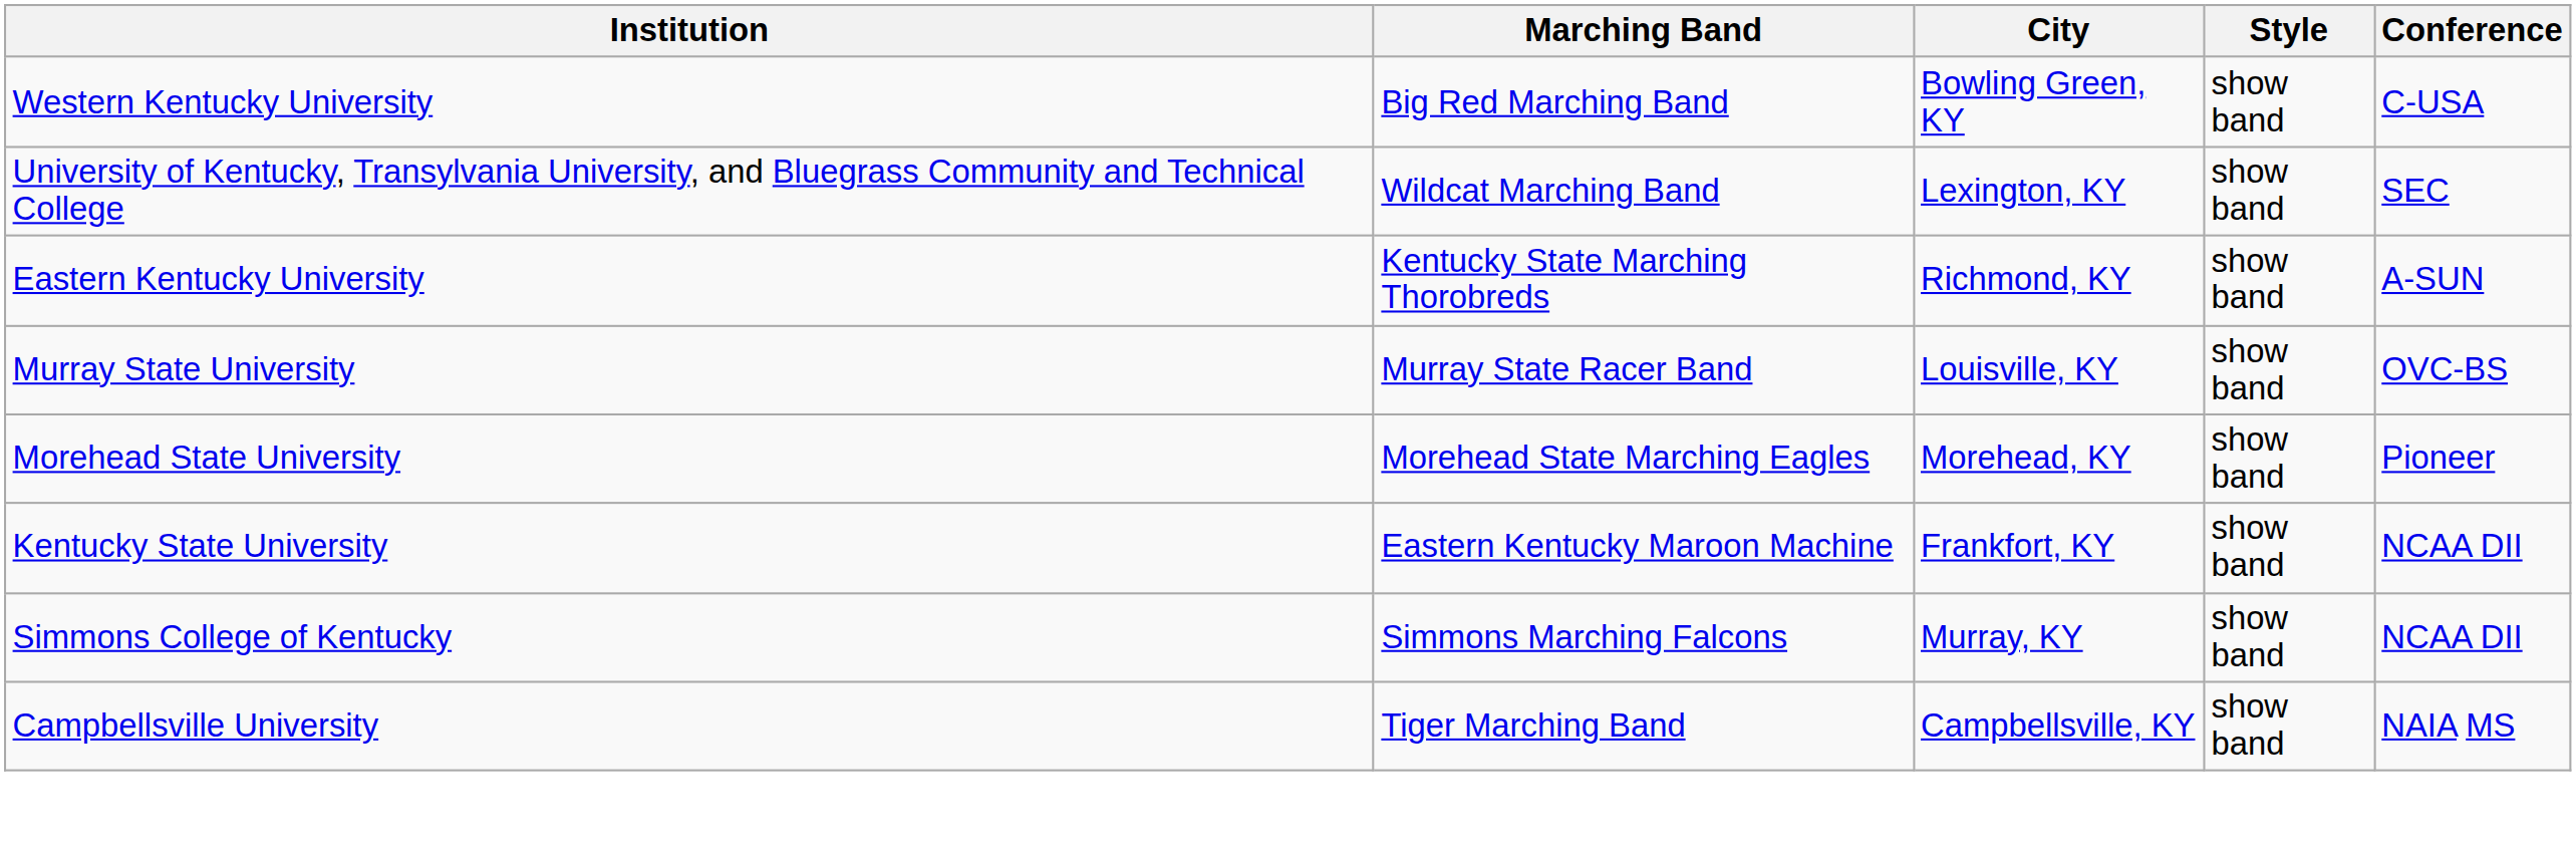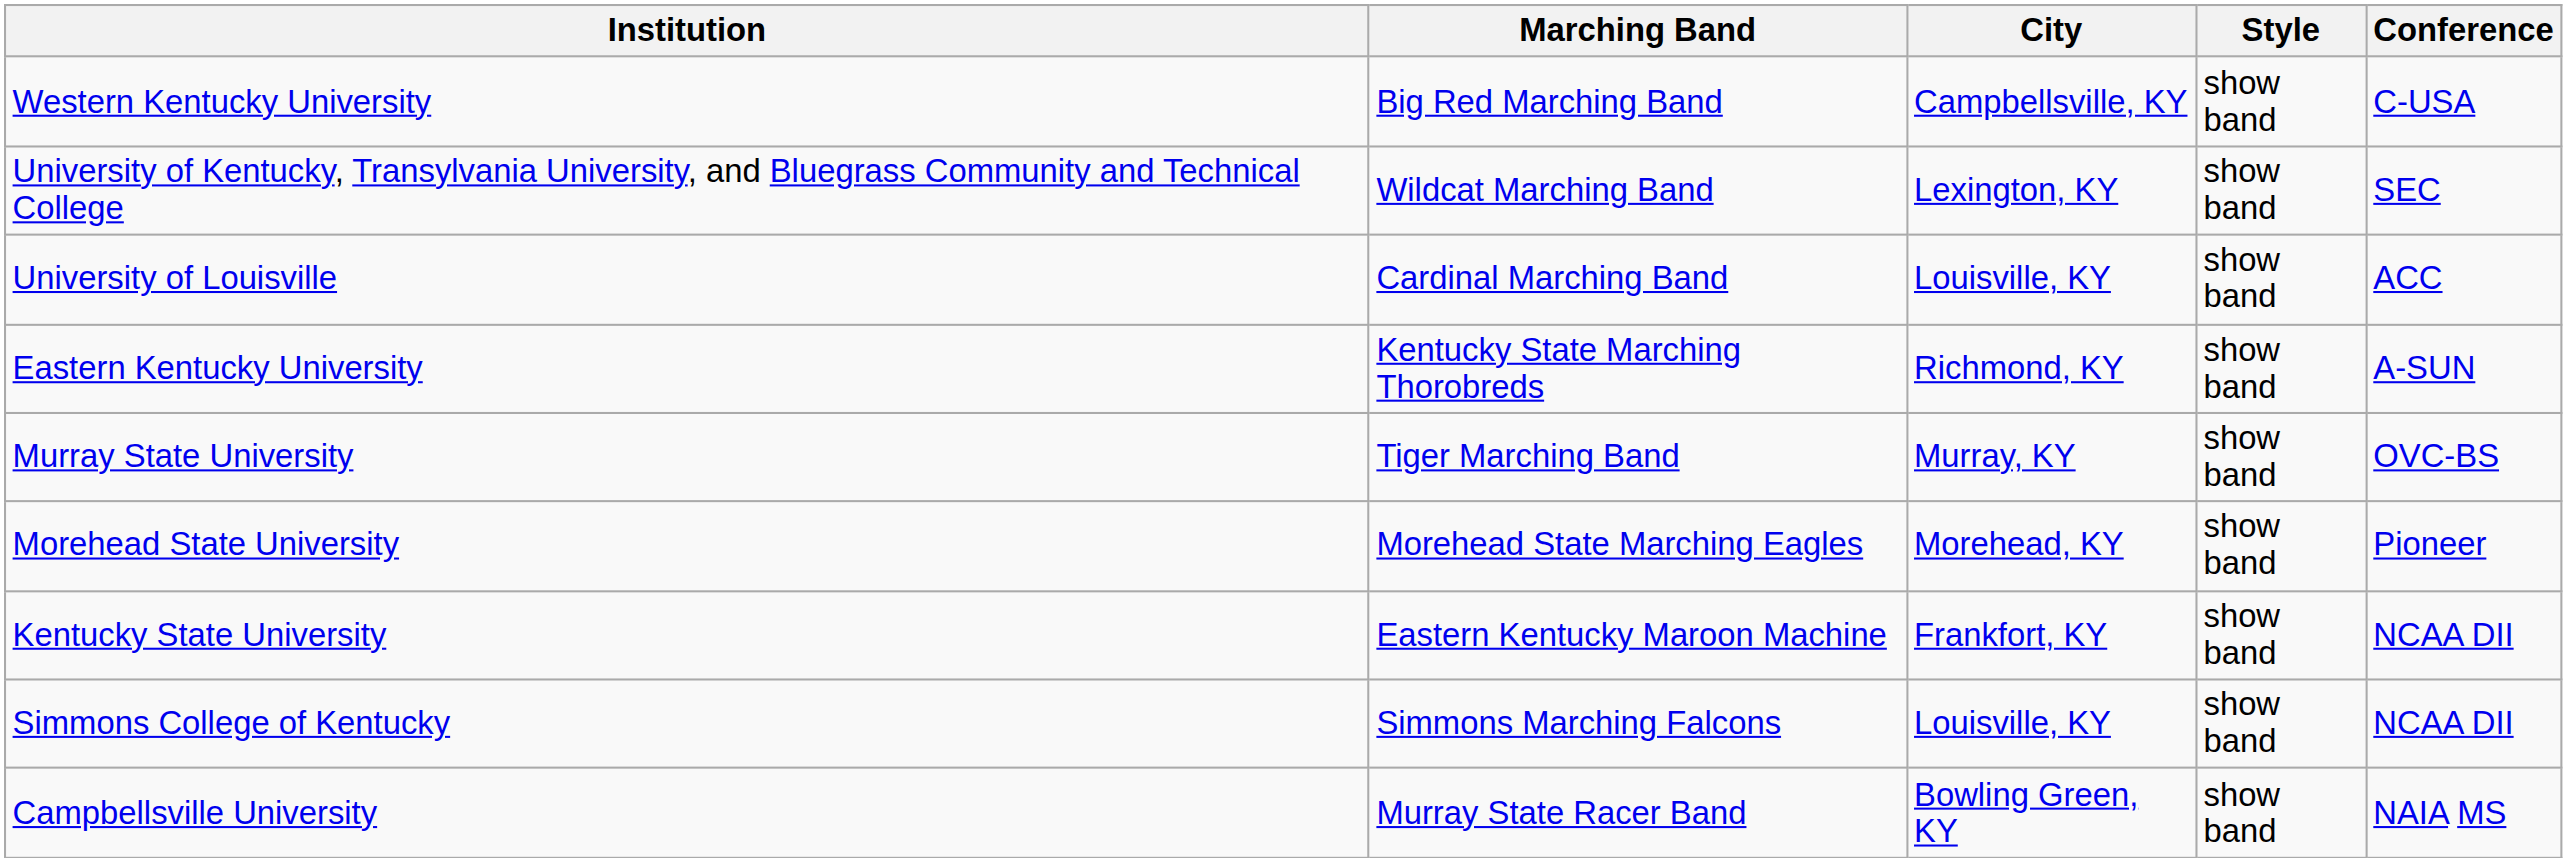 <table class="wikitable">
 <tr>
 <th>Institution</th>
 <th>Marching Band</th>
 <th>City</th>
 <th>Style</th>
 <th>Conference</th>
 </tr>
 <tr>
 <td><a href='#'>Western Kentucky University</a></td>
 <td><a href='#'>Big Red Marching Band</a></td>
-<td><a href='#'>Bowling Green, KY</a></td>
+<td><a href='#'>Campbellsville, KY</a></td>
 <td>show band</td>
 <td><a href='#'>C-USA</a></td>
 </tr>
 <tr>
 <td><a href='#'>University of Kentucky</a>, <a href='#'>Transylvania University</a>, and <a href='#'>Bluegrass Community and Technical College</a></td>
 <td><a href='#'>Wildcat Marching Band</a></td>
 <td><a href='#'>Lexington, KY</a></td>
 <td>show band</td>
 <td><a href='#'>SEC</a></td>
 </tr>
 <tr>
+<td><a href='#'>University of Louisville</a></td>
+<td><a href='#'>Cardinal Marching Band</a></td>
+<td><a href='#'>Louisville, KY</a></td>
+<td>show band</td>
+<td><a href='#'>ACC</a></td>
+</tr>
+<tr>
 <td><a href='#'>Eastern Kentucky University</a></td>
 <td><a href='#'>Kentucky State Marching Thorobreds</a></td>
 <td><a href='#'>Richmond, KY</a></td>
 <td>show band</td>
 <td><a href='#'>A-SUN</a></td>
 </tr>
 <tr>
 <td><a href='#'>Murray State University</a></td>
-<td><a href='#'>Murray State Racer Band</a></td>
-<td><a href='#'>Louisville, KY</a></td>
+<td><a href='#'>Tiger Marching Band</a></td>
+<td><a href='#'>Murray, KY</a></td>
 <td>show band</td>
 <td><a href='#'>OVC-BS</a></td>
 </tr>
 <tr>
 <td><a href='#'>Morehead State University</a></td>
 <td><a href='#'>Morehead State Marching Eagles</a></td>
 <td><a href='#'>Morehead, KY</a></td>
 <td>show band</td>
 <td><a href='#'>Pioneer</a></td>
 </tr>
 <tr>
 <td><a href='#'>Kentucky State University</a></td>
 <td><a href='#'>Eastern Kentucky Maroon Machine</a></td>
 <td><a href='#'>Frankfort, KY</a></td>
 <td>show band</td>
 <td><a href='#'>NCAA DII</a></td>
 </tr>
 <tr>
 <td><a href='#'>Simmons College of Kentucky</a></td>
 <td><a href='#'>Simmons Marching Falcons</a></td>
-<td><a href='#'>Murray, KY</a></td>
+<td><a href='#'>Louisville, KY</a></td>
 <td>show band</td>
 <td><a href='#'>NCAA DII</a></td>
 </tr>
 <tr>
 <td><a href='#'>Campbellsville University</a></td>
-<td><a href='#'>Tiger Marching Band</a></td>
-<td><a href='#'>Campbellsville, KY</a></td>
+<td><a href='#'>Murray State Racer Band</a></td>
+<td><a href='#'>Bowling Green, KY</a></td>
 <td>show band</td>
 <td><a href='#'>NAIA</a> <a href='#'>MS</a></td>
 </tr>
 </table>
